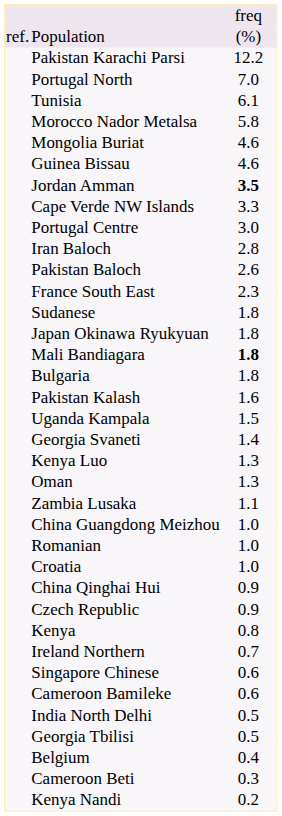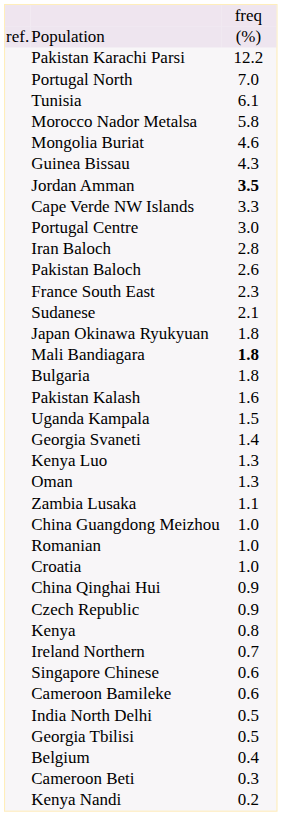 <table border="0" cellspacing="0" cellpadding="1" align="left" style="text-align:center; margin-right: 3em; border:1px #ffeebb solid; background:#f8f6f8; ">
 <tr style="background:#efe5ef">
 <td></td>
 <td></td>
 <td>freq</td>
 </tr>
 <tr style="background:#eee5ef">
 <td>ref.</td>
 <td align="left">Population</td>
 <td style="width:50px">(%)</td>
 </tr>
 <tr>
 <td></td>
 <td align="left">Pakistan Karachi Parsi</td>
 <td>12.2</td>
 </tr>
 <tr>
 <td></td>
 <td align="left">Portugal North</td>
 <td>7.0</td>
 </tr>
 <tr>
 <td></td>
 <td align="left">Tunisia</td>
 <td>6.1</td>
 </tr>
 <tr>
 <td></td>
 <td align="left">Morocco Nador Metalsa</td>
 <td>5.8</td>
 </tr>
 <tr>
 <td></td>
 <td align="left">Mongolia Buriat</td>
 <td>4.6</td>
 </tr>
 <tr>
 <td></td>
 <td align="left">Guinea Bissau</td>
-<td>4.6</td>
+<td>4.3</td>
 </tr>
 <tr>
 <td></td>
 <td align="left">Jordan Amman</td>
 <td><strong>3.5</strong></td>
 </tr>
 <tr>
 <td></td>
 <td align="left">Cape Verde NW Islands</td>
 <td>3.3</td>
 </tr>
 <tr>
 <td></td>
 <td align="left">Portugal Centre</td>
 <td>3.0</td>
 </tr>
 <tr>
 <td></td>
 <td align="left">Iran Baloch</td>
 <td>2.8</td>
 </tr>
 <tr>
 <td></td>
 <td align="left">Pakistan Baloch</td>
 <td>2.6</td>
 </tr>
 <tr>
 <td></td>
 <td align="left">France South East</td>
 <td>2.3</td>
 </tr>
 <tr>
 <td></td>
 <td align="left">Sudanese</td>
-<td>1.8</td>
+<td>2.1</td>
 </tr>
 <tr>
 <td></td>
 <td align="left">Japan Okinawa Ryukyuan</td>
 <td>1.8</td>
 </tr>
 <tr>
 <td></td>
 <td align="left">Mali Bandiagara</td>
 <td><strong>1.8</strong></td>
 </tr>
 <tr>
 <td></td>
 <td align="left">Bulgaria</td>
 <td>1.8</td>
 </tr>
 <tr>
 <td></td>
 <td align="left">Pakistan Kalash</td>
 <td>1.6</td>
 </tr>
 <tr>
 <td></td>
 <td align="left">Uganda Kampala</td>
 <td>1.5</td>
 </tr>
 <tr>
 <td></td>
 <td align="left">Georgia Svaneti</td>
 <td>1.4</td>
 </tr>
 <tr>
 <td></td>
 <td align="left">Kenya Luo</td>
 <td>1.3</td>
 </tr>
 <tr>
 <td></td>
 <td align="left">Oman</td>
 <td>1.3</td>
 </tr>
 <tr>
 <td></td>
 <td align="left">Zambia Lusaka</td>
 <td>1.1</td>
 </tr>
 <tr>
 <td></td>
 <td align="left">China Guangdong Meizhou</td>
 <td>1.0</td>
 </tr>
 <tr>
 <td></td>
 <td align="left">Romanian</td>
 <td>1.0</td>
 </tr>
 <tr>
 <td></td>
 <td align="left">Croatia</td>
 <td>1.0</td>
 </tr>
 <tr>
 <td></td>
 <td align="left">China Qinghai Hui</td>
 <td>0.9</td>
 </tr>
 <tr>
 <td></td>
 <td align="left">Czech Republic</td>
 <td>0.9</td>
 </tr>
 <tr>
 <td></td>
 <td align="left">Kenya</td>
 <td>0.8</td>
 </tr>
 <tr>
 <td></td>
 <td align="left">Ireland Northern</td>
 <td>0.7</td>
 </tr>
 <tr>
 <td></td>
 <td align="left">Singapore Chinese</td>
 <td>0.6</td>
 </tr>
 <tr>
 <td></td>
 <td align="left">Cameroon Bamileke</td>
 <td>0.6</td>
 </tr>
 <tr>
 <td></td>
 <td align="left">India North Delhi</td>
 <td>0.5</td>
 </tr>
 <tr>
 <td></td>
 <td align="left">Georgia Tbilisi</td>
 <td>0.5</td>
 </tr>
 <tr>
 <td></td>
 <td align="left">Belgium</td>
 <td>0.4</td>
 </tr>
 <tr>
 <td></td>
 <td align="left">Cameroon Beti</td>
 <td>0.3</td>
 </tr>
 <tr>
 <td></td>
 <td align="left">Kenya Nandi</td>
 <td>0.2</td>
 </tr>
 </table>
